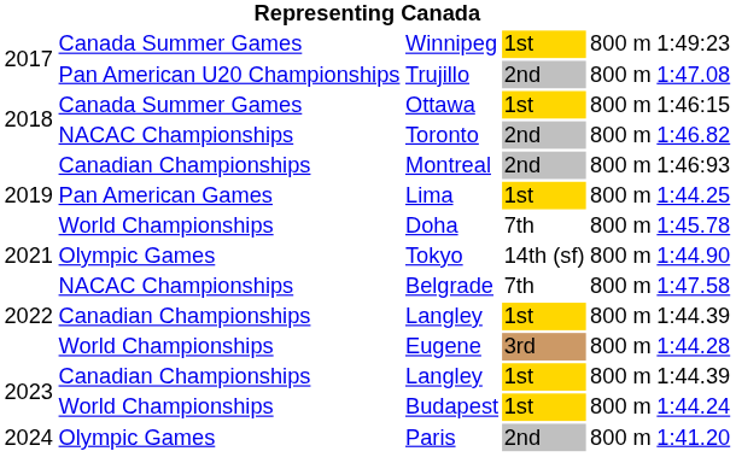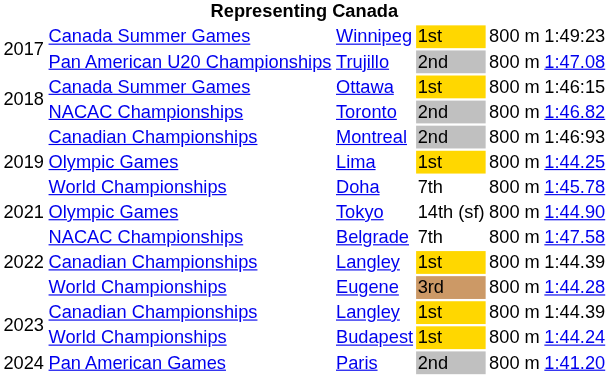 <table>
 <tr>
 <th colspan="6">Representing Canada</th>
 </tr>
 <tr Canadian sports>
 <td rowspan=2>2017</td>
 <td><a href='#'>Canada Summer Games</a></td>
 <td><a href='#'>Winnipeg</a></td>
 <td bgcolor=gold>1st</td>
 <td>800 m</td>
 <td>1:49:23</td>
 </tr>
 <tr>
 <td><a href='#'>Pan American U20 Championships</a></td>
 <td><a href='#'>Trujillo</a></td>
 <td bgcolor=silver>2nd</td>
 <td>800 m</td>
 <td><a href='#'>1:47.08</a></td>
 </tr>
 <tr>
 <td rowspan=2>2018</td>
 <td><a href='#'>Canada Summer Games</a></td>
 <td><a href='#'>Ottawa</a></td>
 <td bgcolor=gold>1st</td>
 <td>800 m</td>
 <td>1:46:15</td>
 </tr>
 <tr>
 <td><a href='#'>NACAC Championships</a></td>
 <td><a href='#'>Toronto</a></td>
 <td bgcolor=silver>2nd</td>
 <td>800 m</td>
 <td><a href='#'>1:46.82</a></td>
 </tr>
 <tr>
 <td rowspan=3>2019</td>
 <td><a href='#'>Canadian Championships</a></td>
 <td><a href='#'>Montreal</a></td>
 <td bgcolor=silver>2nd</td>
 <td>800 m</td>
 <td>1:46:93</td>
 </tr>
 <tr>
-<td><a href='#'>Pan American Games</a></td>
+<td><a href='#'>Olympic Games</a></td>
 <td><a href='#'>Lima</a></td>
 <td bgcolor=gold>1st</td>
 <td>800 m</td>
 <td><a href='#'>1:44.25</a></td>
 </tr>
 <tr>
 <td><a href='#'>World Championships</a></td>
 <td><a href='#'>Doha</a></td>
 <td>7th</td>
 <td>800 m</td>
 <td><a href='#'>1:45.78</a></td>
 </tr>
 <tr>
 <td rowspan=1>2021</td>
 <td><a href='#'>Olympic Games</a></td>
 <td><a href='#'>Tokyo</a></td>
 <td>14th (sf)</td>
 <td>800 m</td>
 <td><a href='#'>1:44.90</a></td>
 </tr>
 <tr>
 <td rowspan=3>2022</td>
 <td><a href='#'>NACAC Championships</a></td>
 <td><a href='#'>Belgrade</a></td>
 <td>7th</td>
 <td>800 m</td>
 <td><a href='#'>1:47.58</a></td>
 </tr>
 <tr>
 <td><a href='#'>Canadian Championships</a></td>
 <td><a href='#'>Langley</a></td>
 <td bgcolor=gold>1st</td>
 <td>800 m</td>
 <td>1:44.39</td>
 </tr>
 <tr>
 <td><a href='#'>World Championships</a></td>
 <td><a href='#'>Eugene</a></td>
 <td bgcolor=cc9966>3rd</td>
 <td>800 m</td>
 <td><a href='#'>1:44.28</a></td>
 </tr>
 <tr>
 <td rowspan=2>2023</td>
 <td><a href='#'>Canadian Championships</a></td>
 <td><a href='#'>Langley</a></td>
 <td bgcolor=gold>1st</td>
 <td>800 m</td>
 <td>1:44.39</td>
 </tr>
 <tr>
 <td><a href='#'>World Championships</a></td>
 <td><a href='#'>Budapest</a></td>
 <td bgcolor=gold>1st</td>
 <td>800 m</td>
 <td><a href='#'>1:44.24</a></td>
 </tr>
 <tr>
 <td>2024</td>
-<td><a href='#'>Olympic Games</a></td>
+<td><a href='#'>Pan American Games</a></td>
 <td><a href='#'>Paris</a></td>
 <td bgcolor=silver>2nd</td>
 <td>800 m</td>
 <td><a href='#'>1:41.20</a></td>
 </tr>
 </table>
